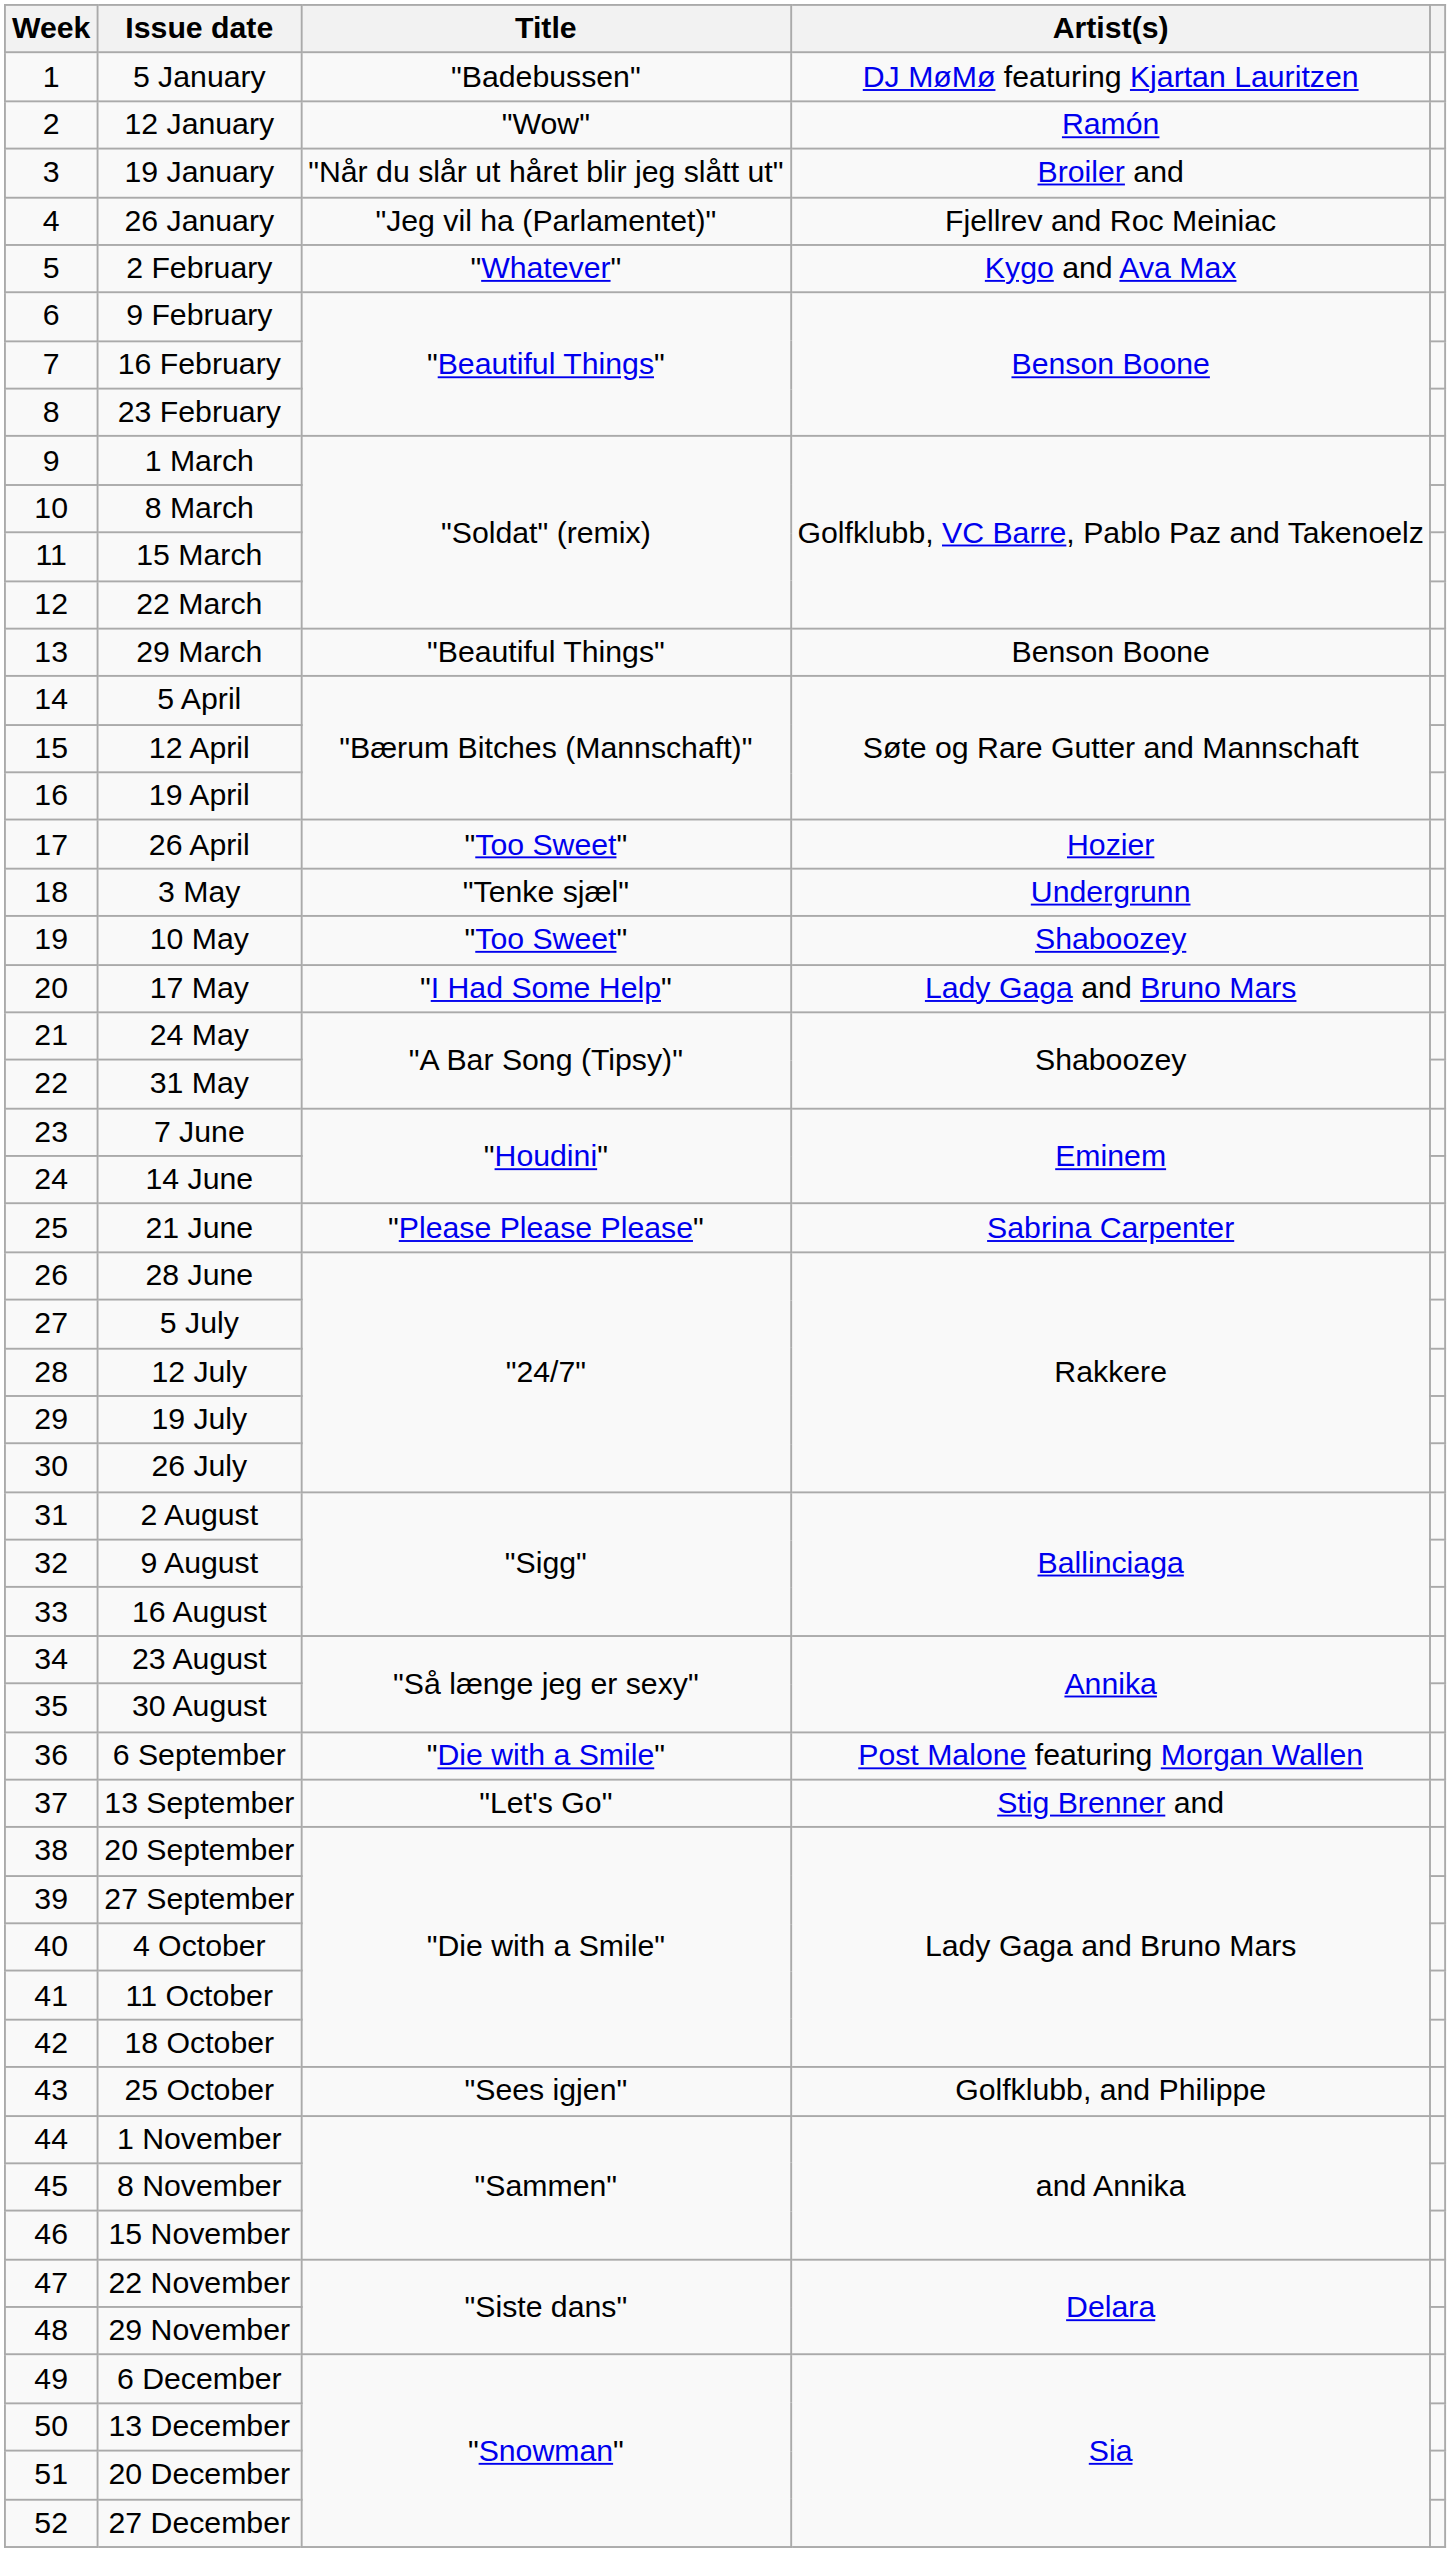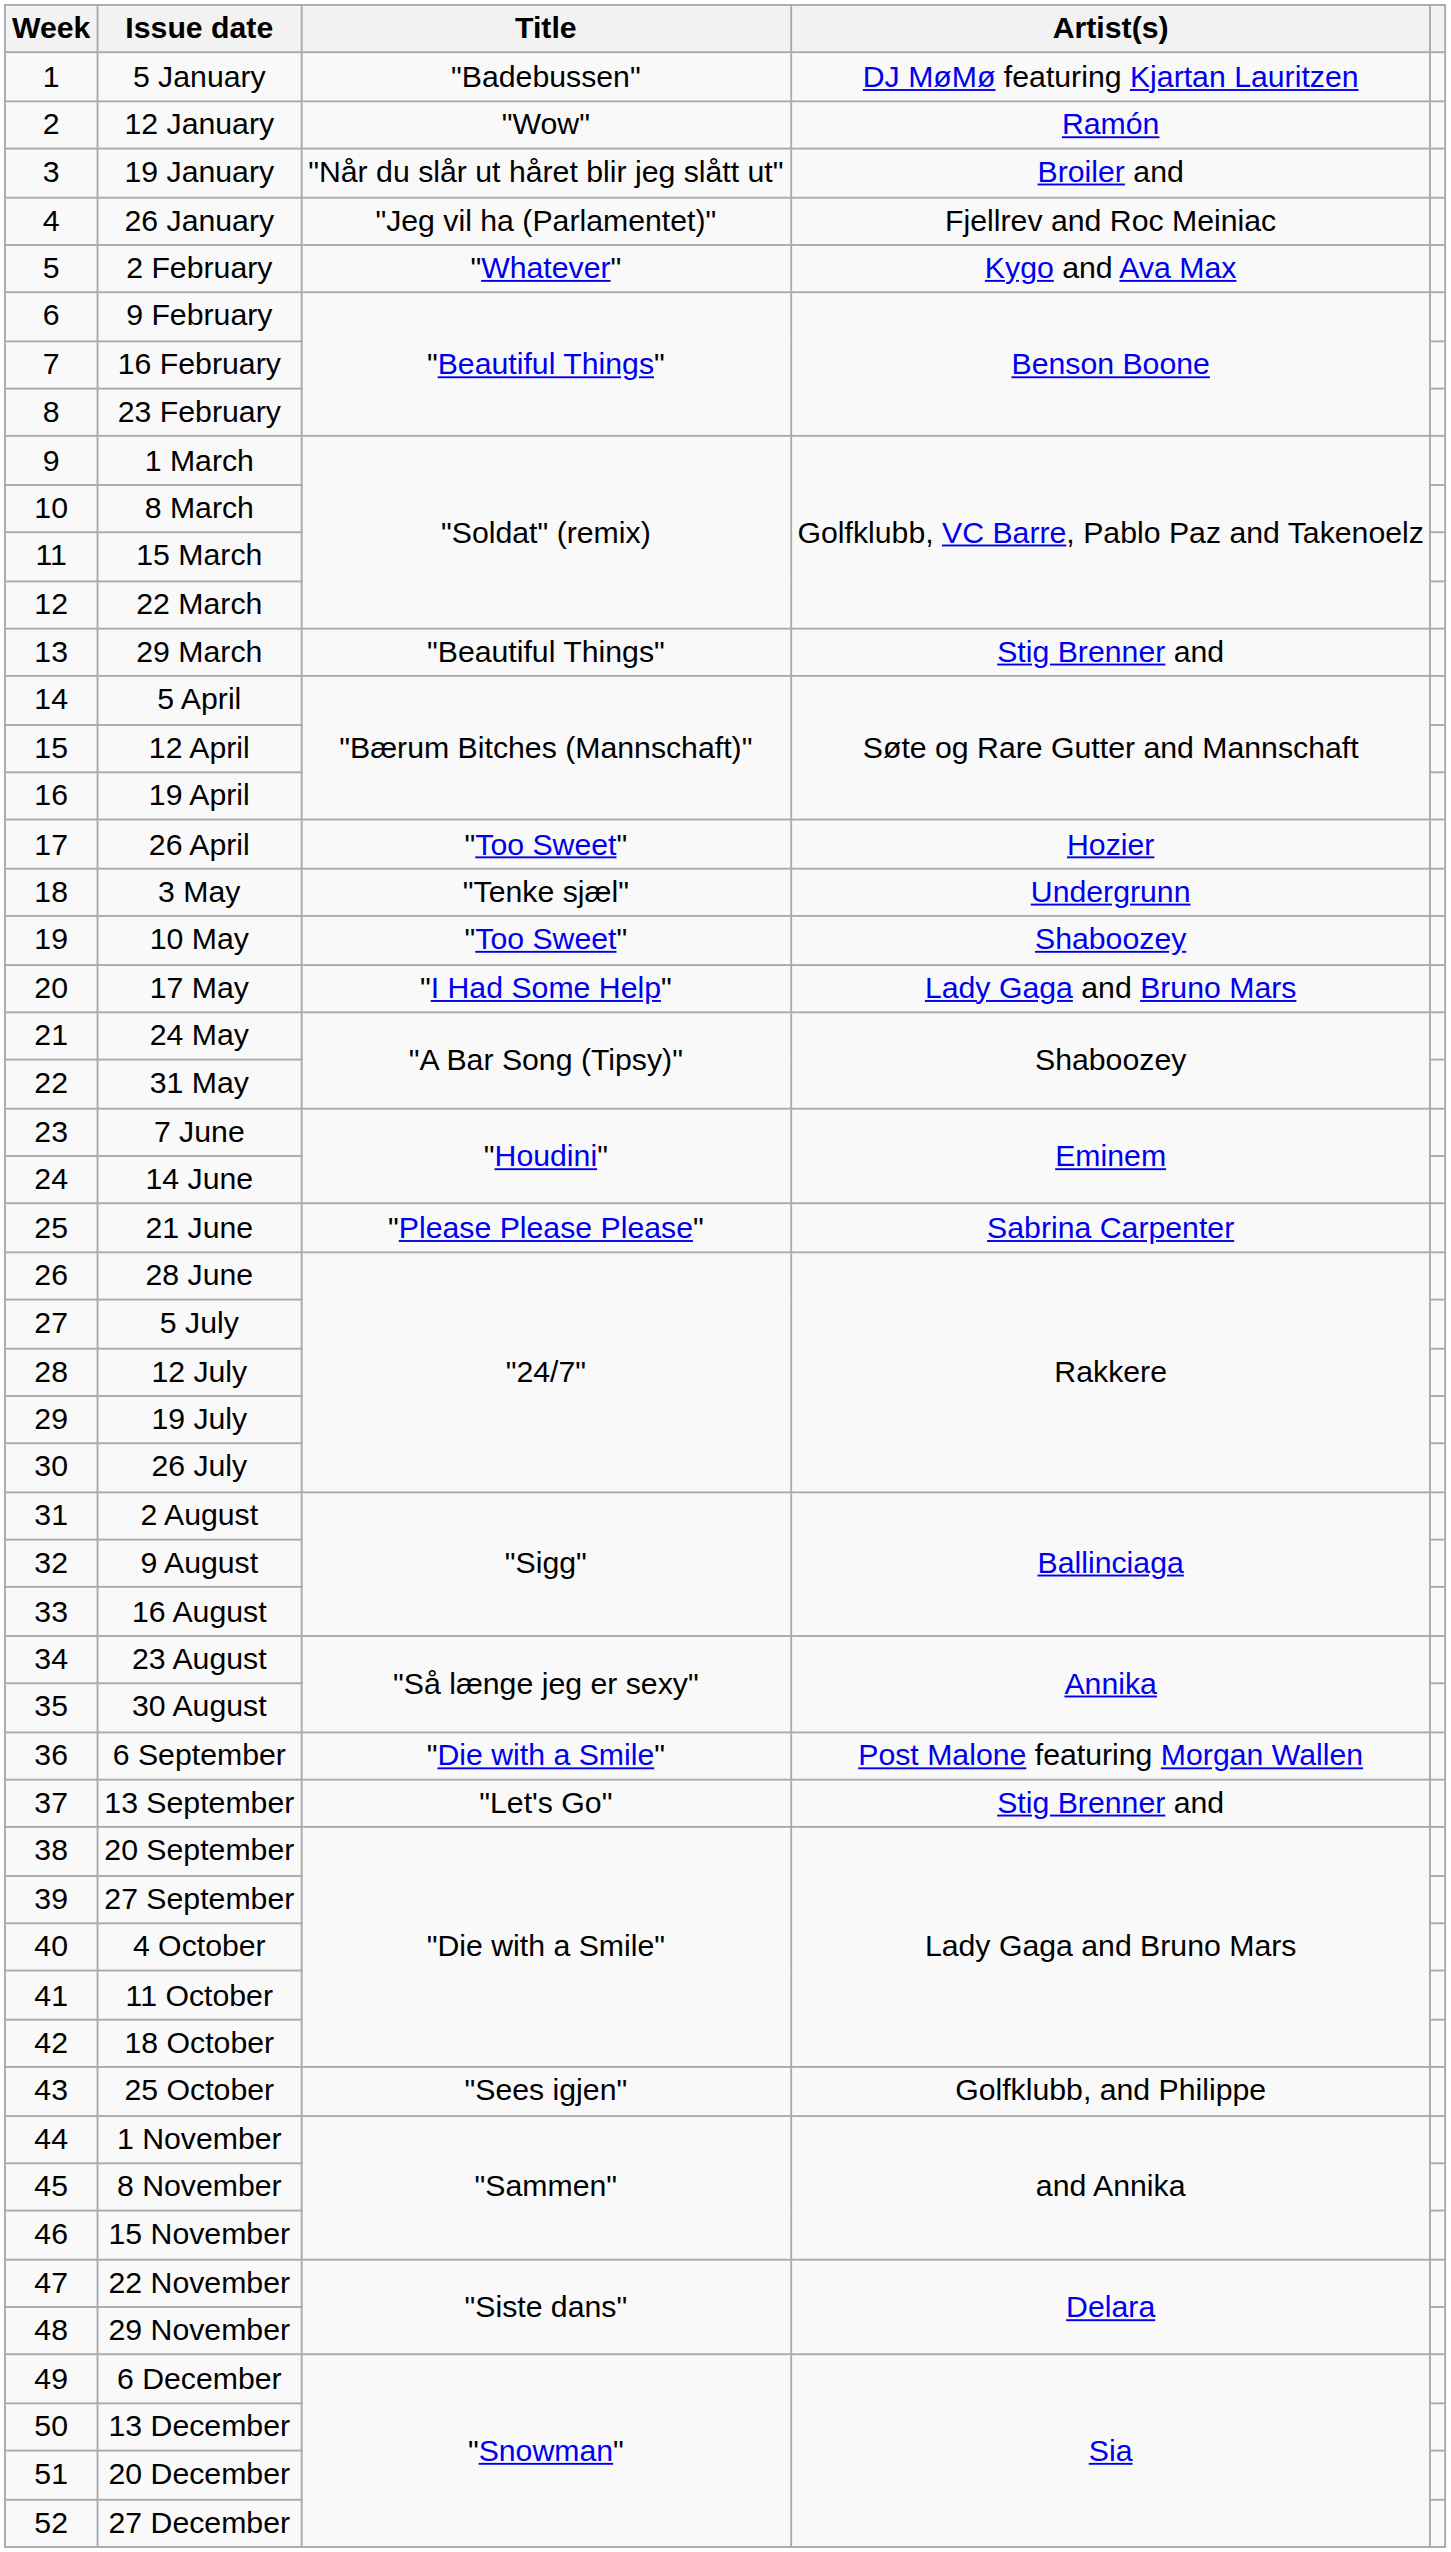 <table class="wikitable" style="text-align:center;">
 <tr>
 <th scope="col">Week</th>
 <th scope="col">Issue date</th>
 <th scope="col">Title</th>
 <th scope="col">Artist(s)</th>
 <th scope="col"></th>
 </tr>
 <tr>
 <td>1</td>
 <td>5 January</td>
 <td>"Badebussen"</td>
 <td><a href='#'>DJ MøMø</a> featuring <a href='#'>Kjartan Lauritzen</a></td>
 <td></td>
 </tr>
 <tr>
 <td>2</td>
 <td>12 January</td>
 <td>"Wow"</td>
 <td><a href='#'>Ramón</a></td>
 <td></td>
 </tr>
 <tr>
 <td>3</td>
 <td>19 January</td>
 <td>"Når du slår ut håret blir jeg slått ut"</td>
 <td><a href='#'>Broiler</a> and </td>
 <td></td>
 </tr>
 <tr>
 <td>4</td>
 <td>26 January</td>
 <td>"Jeg vil ha (Parlamentet)"</td>
 <td>Fjellrev and Roc Meiniac</td>
 <td></td>
 </tr>
 <tr>
 <td>5</td>
 <td>2 February</td>
 <td>"<a href='#'>Whatever</a>"</td>
 <td><a href='#'>Kygo</a> and <a href='#'>Ava Max</a></td>
 <td></td>
 </tr>
 <tr>
 <td>6</td>
 <td>9 February</td>
 <td rowspan="3">"<a href='#'>Beautiful Things</a>"</td>
 <td rowspan="3"><a href='#'>Benson Boone</a></td>
 <td></td>
 </tr>
 <tr>
 <td>7</td>
 <td>16 February</td>
 <td></td>
 </tr>
 <tr>
 <td>8</td>
 <td>23 February</td>
 <td></td>
 </tr>
 <tr>
 <td>9</td>
 <td>1 March</td>
 <td rowspan="4">"Soldat" (remix)</td>
 <td rowspan="4">Golfklubb, <a href='#'>VC Barre</a>, Pablo Paz and Takenoelz</td>
 <td></td>
 </tr>
 <tr>
 <td>10</td>
 <td>8 March</td>
 <td></td>
 </tr>
 <tr>
 <td>11</td>
 <td>15 March</td>
 <td></td>
 </tr>
 <tr>
 <td>12</td>
 <td>22 March</td>
 <td></td>
 </tr>
 <tr>
 <td>13</td>
 <td>29 March</td>
 <td>"Beautiful Things"</td>
-<td>Benson Boone</td>
+<td><a href='#'>Stig Brenner</a> and </td>
 <td></td>
 </tr>
 <tr>
 <td>14</td>
 <td>5 April</td>
 <td rowspan="3">"Bærum Bitches (Mannschaft)"</td>
 <td rowspan="3">Søte og Rare Gutter and Mannschaft</td>
 <td></td>
 </tr>
 <tr>
 <td>15</td>
 <td>12 April</td>
 <td></td>
 </tr>
 <tr>
 <td>16</td>
 <td>19 April</td>
 <td></td>
 </tr>
 <tr>
 <td>17</td>
 <td>26 April</td>
 <td>"<a href='#'>Too Sweet</a>"</td>
 <td><a href='#'>Hozier</a></td>
 <td></td>
 </tr>
 <tr>
 <td>18</td>
 <td>3 May</td>
 <td>"Tenke sjæl"</td>
 <td><a href='#'>Undergrunn</a></td>
 <td></td>
 </tr>
 <tr>
 <td>19</td>
 <td>10 May</td>
 <td>"<a href='#'>Too Sweet</a>"</td>
 <td><a href='#'>Shaboozey</a></td>
 <td></td>
 </tr>
 <tr>
 <td>20</td>
 <td>17 May</td>
 <td>"<a href='#'>I Had Some Help</a>"</td>
 <td><a href='#'>Lady Gaga</a> and <a href='#'>Bruno Mars</a></td>
 <td></td>
 </tr>
 <tr>
 <td>21</td>
 <td>24 May</td>
 <td rowspan="2">"A Bar Song (Tipsy)"</td>
 <td rowspan="2">Shaboozey</td>
 <td></td>
 </tr>
 <tr>
 <td>22</td>
 <td>31 May</td>
 <td></td>
 </tr>
 <tr>
 <td>23</td>
 <td>7 June</td>
 <td rowspan="2">"<a href='#'>Houdini</a>"</td>
 <td rowspan="2"><a href='#'>Eminem</a></td>
 <td></td>
 </tr>
 <tr>
 <td>24</td>
 <td>14 June</td>
 <td></td>
 </tr>
 <tr>
 <td>25</td>
 <td>21 June</td>
 <td>"<a href='#'>Please Please Please</a>"</td>
 <td><a href='#'>Sabrina Carpenter</a></td>
 <td></td>
 </tr>
 <tr>
 <td>26</td>
 <td>28 June</td>
 <td rowspan="5">"24/7"</td>
 <td rowspan="5">Rakkere</td>
 <td></td>
 </tr>
 <tr>
 <td>27</td>
 <td>5 July</td>
 <td></td>
 </tr>
 <tr>
 <td>28</td>
 <td>12 July</td>
 <td></td>
 </tr>
 <tr>
 <td>29</td>
 <td>19 July</td>
 <td></td>
 </tr>
 <tr>
 <td>30</td>
 <td>26 July</td>
 <td></td>
 </tr>
 <tr>
 <td>31</td>
 <td>2 August</td>
 <td rowspan="3">"Sigg"</td>
 <td rowspan="3"><a href='#'>Ballinciaga</a></td>
 <td></td>
 </tr>
 <tr>
 <td>32</td>
 <td>9 August</td>
 <td></td>
 </tr>
 <tr>
 <td>33</td>
 <td>16 August</td>
 <td></td>
 </tr>
 <tr>
 <td>34</td>
 <td>23 August</td>
 <td rowspan="2">"Så længe jeg er sexy"</td>
 <td rowspan="2"><a href='#'>Annika</a></td>
 <td></td>
 </tr>
 <tr>
 <td>35</td>
 <td>30 August</td>
 <td></td>
 </tr>
 <tr>
 <td>36</td>
 <td>6 September</td>
 <td>"<a href='#'>Die with a Smile</a>"</td>
 <td><a href='#'>Post Malone</a> featuring <a href='#'>Morgan Wallen</a></td>
 <td></td>
 </tr>
 <tr>
 <td>37</td>
 <td>13 September</td>
 <td>"Let's Go"</td>
 <td><a href='#'>Stig Brenner</a> and </td>
 <td></td>
 </tr>
 <tr>
 <td>38</td>
 <td>20 September</td>
 <td rowspan="5">"Die with a Smile"</td>
 <td rowspan="5">Lady Gaga and Bruno Mars</td>
 <td></td>
 </tr>
 <tr>
 <td>39</td>
 <td>27 September</td>
 <td></td>
 </tr>
 <tr>
 <td>40</td>
 <td>4 October</td>
 <td></td>
 </tr>
 <tr>
 <td>41</td>
 <td>11 October</td>
 <td></td>
 </tr>
 <tr>
 <td>42</td>
 <td>18 October</td>
 <td></td>
 </tr>
 <tr>
 <td>43</td>
 <td>25 October</td>
 <td>"Sees igjen"</td>
 <td>Golfklubb,  and Philippe</td>
 <td></td>
 </tr>
 <tr>
 <td>44</td>
 <td>1 November</td>
 <td rowspan="3">"Sammen"</td>
 <td rowspan="3"> and Annika</td>
 <td></td>
 </tr>
 <tr>
 <td>45</td>
 <td>8 November</td>
 <td></td>
 </tr>
 <tr>
 <td>46</td>
 <td>15 November</td>
 <td></td>
 </tr>
 <tr>
 <td>47</td>
 <td>22 November</td>
 <td rowspan="2">"Siste dans"</td>
 <td rowspan="2"><a href='#'>Delara</a></td>
 <td></td>
 </tr>
 <tr>
 <td>48</td>
 <td>29 November</td>
 <td></td>
 </tr>
 <tr>
 <td>49</td>
 <td>6 December</td>
 <td rowspan="4">"<a href='#'>Snowman</a>"</td>
 <td rowspan="4"><a href='#'>Sia</a></td>
 <td></td>
 </tr>
 <tr>
 <td>50</td>
 <td>13 December</td>
 <td></td>
 </tr>
 <tr>
 <td>51</td>
 <td>20 December</td>
 <td></td>
 </tr>
 <tr>
 <td>52</td>
 <td>27 December</td>
 <td></td>
 </tr>
 </table>
